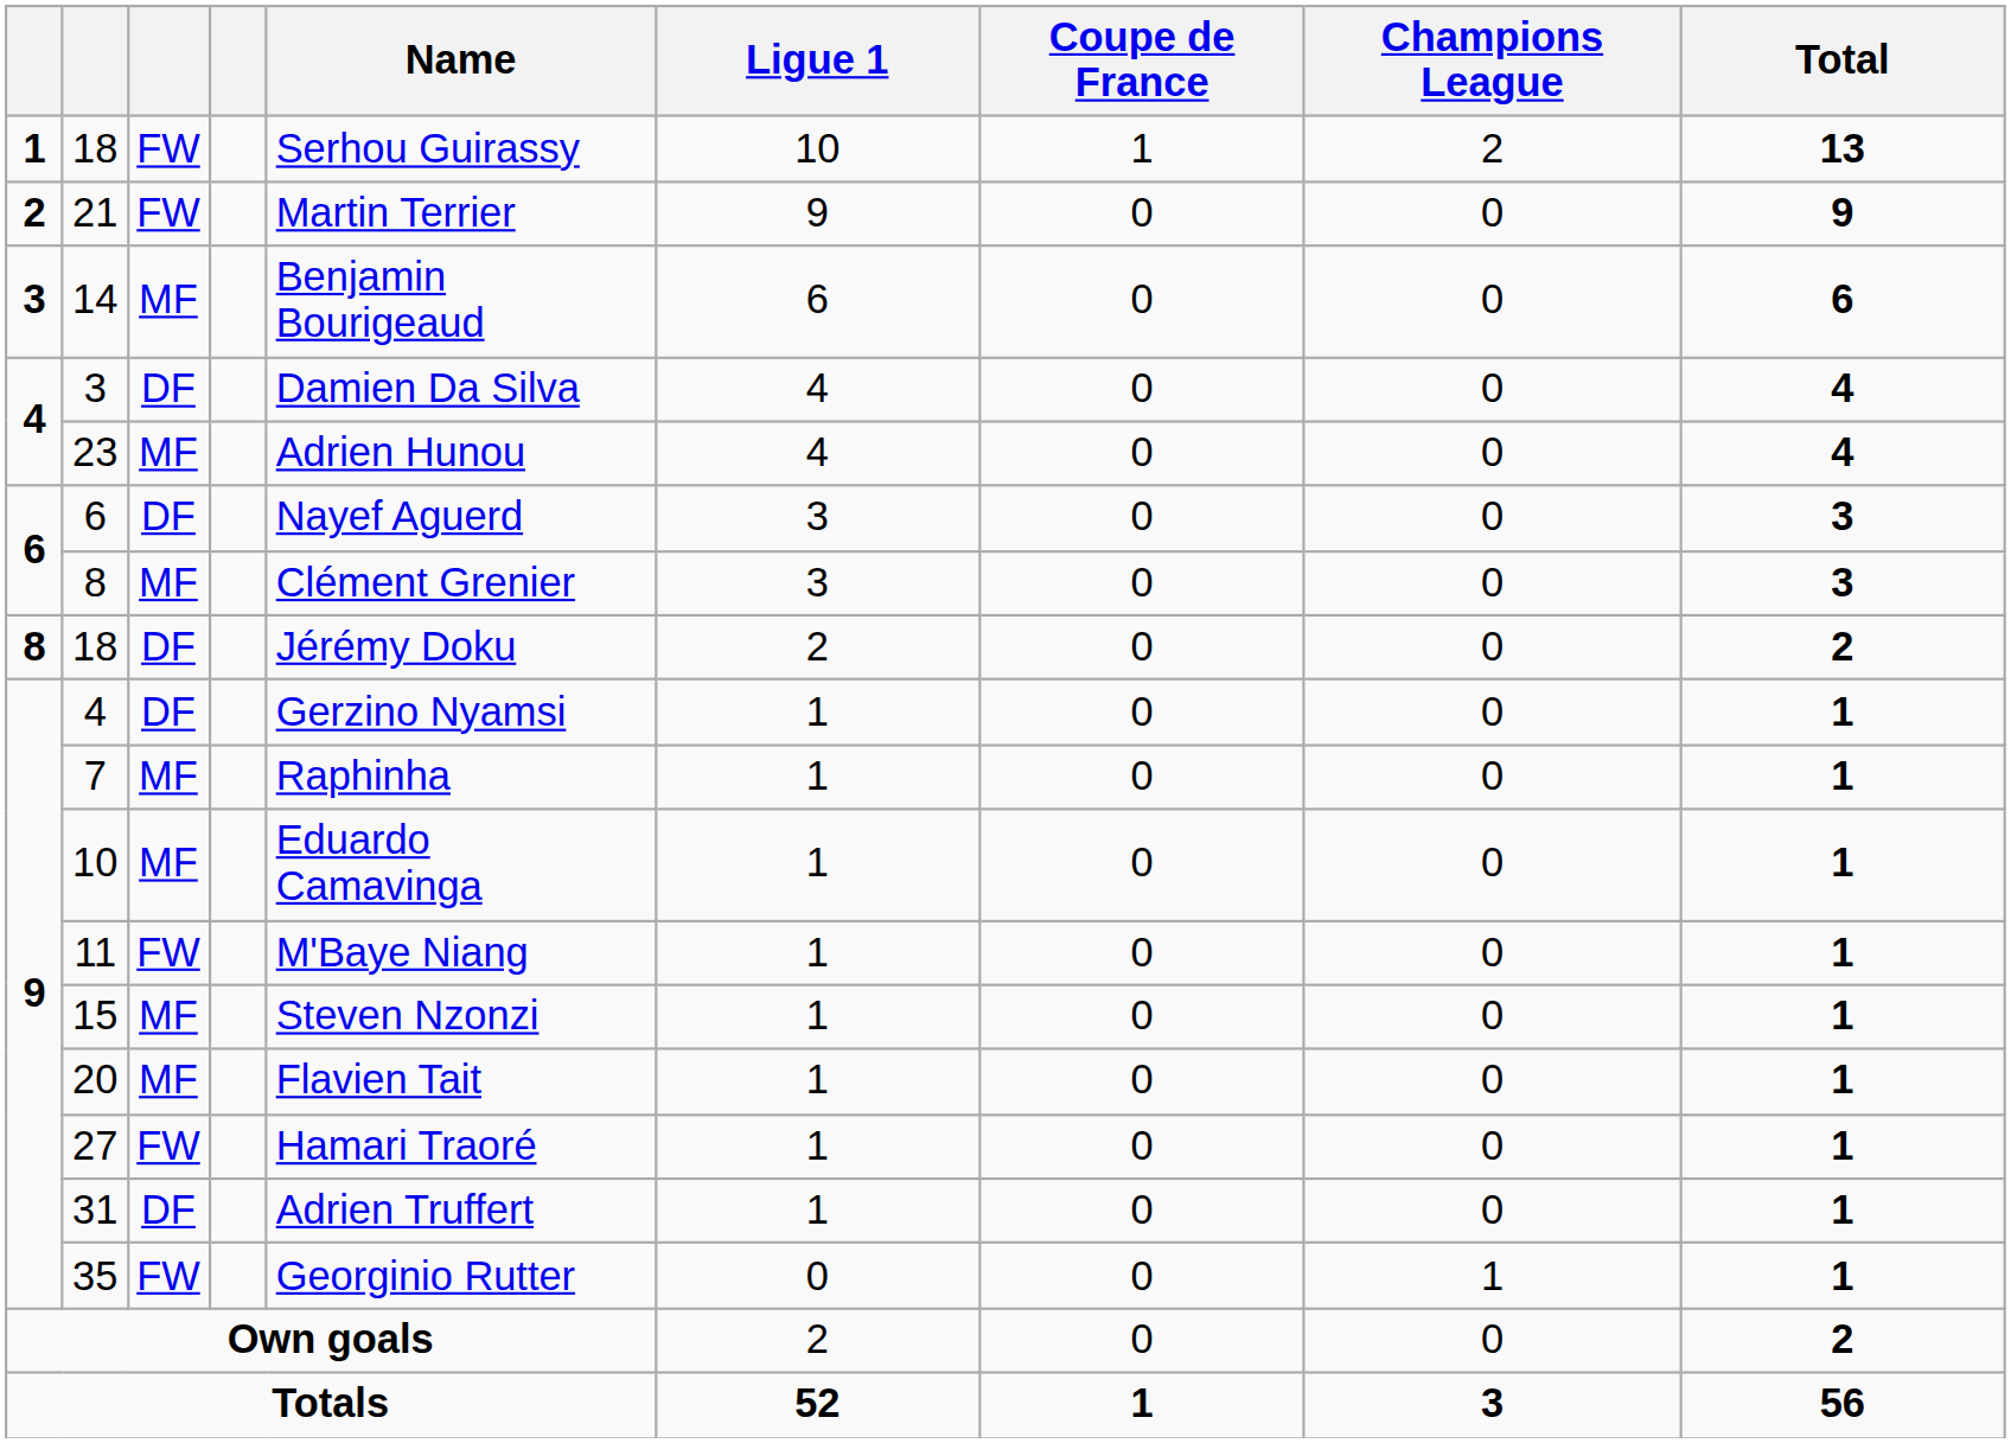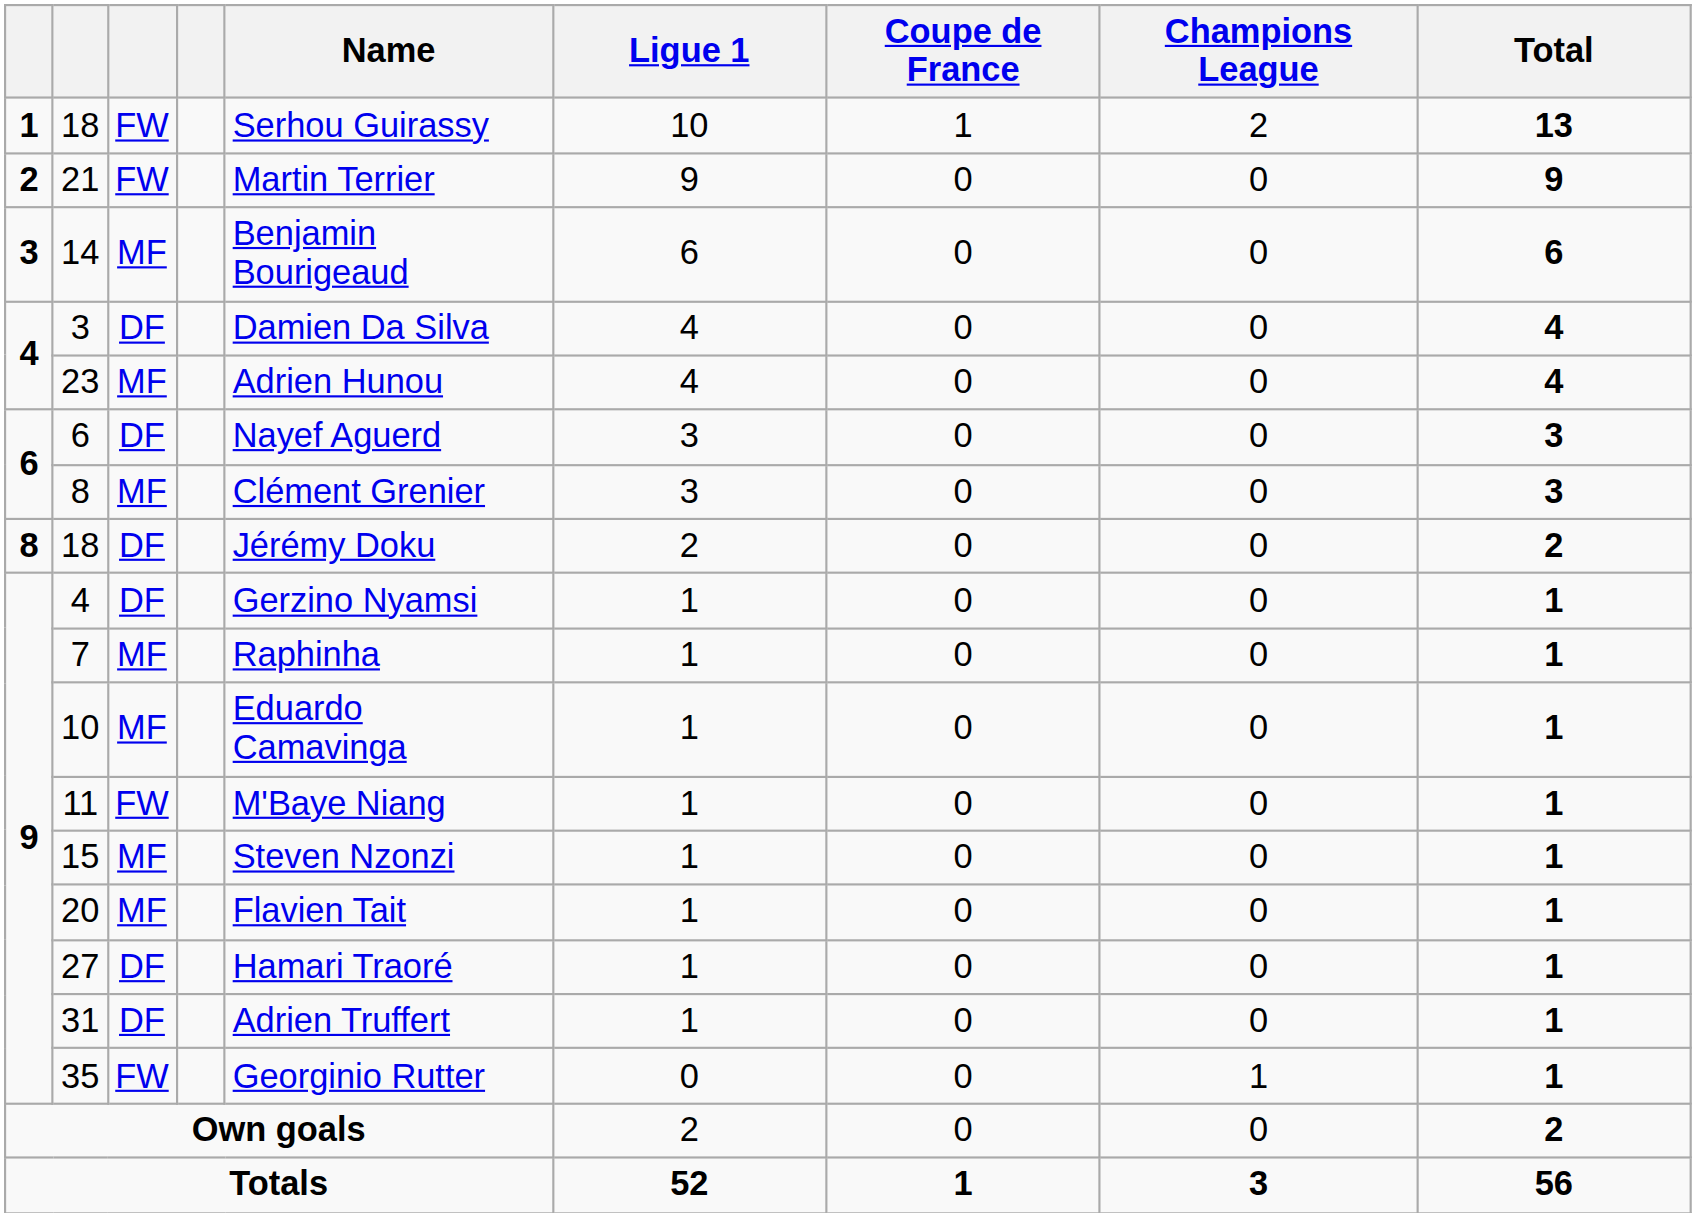 <table class="wikitable" style="text-align:center">
 <tr>
 <th width=15></th>
 <th width=15></th>
 <th width=15></th>
 <th width=15></th>
 <th width=145>Name</th>
 <th width=120><a href='#'>Ligue 1</a></th>
 <th width=120><a href='#'>Coupe de France</a></th>
 <th width=140><a href='#'>Champions League</a></th>
 <th width=120>Total</th>
 </tr>
 <tr>
 <td rowspan=1><strong>1</strong></td>
 <td>18</td>
 <td><a href='#'>FW</a></td>
 <td></td>
 <td align=left><a href='#'>Serhou Guirassy</a></td>
 <td>10</td>
 <td>1</td>
 <td>2</td>
 <td><strong>13</strong></td>
 </tr>
 <tr>
 <td rowspan=1><strong>2</strong></td>
 <td>21</td>
 <td><a href='#'>FW</a></td>
 <td></td>
 <td align=left><a href='#'>Martin Terrier</a></td>
 <td>9</td>
 <td>0</td>
 <td>0</td>
 <td><strong>9</strong></td>
 </tr>
 <tr>
 <td rowspan=1><strong>3</strong></td>
 <td>14</td>
 <td><a href='#'>MF</a></td>
 <td></td>
 <td align=left><a href='#'>Benjamin Bourigeaud</a></td>
 <td>6</td>
 <td>0</td>
 <td>0</td>
 <td><strong>6</strong></td>
 </tr>
 <tr>
 <td rowspan=2><strong>4</strong></td>
 <td>3</td>
 <td><a href='#'>DF</a></td>
 <td></td>
 <td align=left><a href='#'>Damien Da Silva</a></td>
 <td>4</td>
 <td>0</td>
 <td>0</td>
 <td><strong>4</strong></td>
 </tr>
 <tr>
 <td>23</td>
 <td><a href='#'>MF</a></td>
 <td></td>
 <td align=left><a href='#'>Adrien Hunou</a></td>
 <td>4</td>
 <td>0</td>
 <td>0</td>
 <td><strong>4</strong></td>
 </tr>
 <tr>
 <td rowspan=2><strong>6</strong></td>
 <td>6</td>
 <td><a href='#'>DF</a></td>
 <td></td>
 <td align=left><a href='#'>Nayef Aguerd</a></td>
 <td>3</td>
 <td>0</td>
 <td>0</td>
 <td><strong>3</strong></td>
 </tr>
 <tr>
 <td>8</td>
 <td><a href='#'>MF</a></td>
 <td></td>
 <td align=left><a href='#'>Clément Grenier</a></td>
 <td>3</td>
 <td>0</td>
 <td>0</td>
 <td><strong>3</strong></td>
 </tr>
 <tr>
 <td rowspan=1><strong>8</strong></td>
 <td>18</td>
 <td><a href='#'>DF</a></td>
 <td></td>
 <td align=left><a href='#'>Jérémy Doku</a></td>
 <td>2</td>
 <td>0</td>
 <td>0</td>
 <td><strong>2</strong></td>
 </tr>
 <tr>
 <td rowspan=9><strong>9</strong></td>
 <td>4</td>
 <td><a href='#'>DF</a></td>
 <td></td>
 <td align=left><a href='#'>Gerzino Nyamsi</a></td>
 <td>1</td>
 <td>0</td>
 <td>0</td>
 <td><strong>1</strong></td>
 </tr>
 <tr>
 <td>7</td>
 <td><a href='#'>MF</a></td>
 <td></td>
 <td align=left><a href='#'>Raphinha</a></td>
 <td>1</td>
 <td>0</td>
 <td>0</td>
 <td><strong>1</strong></td>
 </tr>
 <tr>
 <td>10</td>
 <td><a href='#'>MF</a></td>
 <td></td>
 <td align=left><a href='#'>Eduardo Camavinga</a></td>
 <td>1</td>
 <td>0</td>
 <td>0</td>
 <td><strong>1</strong></td>
 </tr>
 <tr>
 <td>11</td>
 <td><a href='#'>FW</a></td>
 <td></td>
 <td align=left><a href='#'>M'Baye Niang</a></td>
 <td>1</td>
 <td>0</td>
 <td>0</td>
 <td><strong>1</strong></td>
 </tr>
 <tr>
 <td>15</td>
 <td><a href='#'>MF</a></td>
 <td></td>
 <td align=left><a href='#'>Steven Nzonzi</a></td>
 <td>1</td>
 <td>0</td>
 <td>0</td>
 <td><strong>1</strong></td>
 </tr>
 <tr>
 <td>20</td>
 <td><a href='#'>MF</a></td>
 <td></td>
 <td align=left><a href='#'>Flavien Tait</a></td>
 <td>1</td>
 <td>0</td>
 <td>0</td>
 <td><strong>1</strong></td>
 </tr>
 <tr>
 <td>27</td>
-<td><a href='#'>FW</a></td>
+<td><a href='#'>DF</a></td>
 <td></td>
 <td align=left><a href='#'>Hamari Traoré</a></td>
 <td>1</td>
 <td>0</td>
 <td>0</td>
 <td><strong>1</strong></td>
 </tr>
 <tr>
 <td>31</td>
 <td><a href='#'>DF</a></td>
 <td></td>
 <td align=left><a href='#'>Adrien Truffert</a></td>
 <td>1</td>
 <td>0</td>
 <td>0</td>
 <td><strong>1</strong></td>
 </tr>
 <tr>
 <td>35</td>
 <td><a href='#'>FW</a></td>
 <td></td>
 <td align=left><a href='#'>Georginio Rutter</a></td>
 <td>0</td>
 <td>0</td>
 <td>1</td>
 <td><strong>1</strong></td>
 </tr>
 <tr>
 <td colspan=5><strong>Own goals</strong></td>
 <td>2</td>
 <td>0</td>
 <td>0</td>
 <td><strong>2</strong></td>
 </tr>
 <tr>
 <td colspan=5><strong>Totals</strong></td>
 <td><strong>52</strong></td>
 <td><strong>1</strong></td>
 <td><strong>3</strong></td>
 <td><strong>56</strong></td>
 </tr>
 </table>
